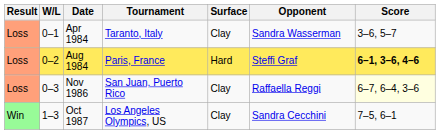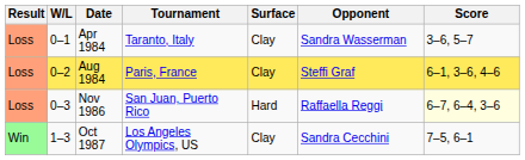 <table class="sortable wikitable">
 <tr>
 <th>Result</th>
 <th style="width:30px" class="unsortable">W/L</th>
 <th style="width:55px">Date</th>
 <th style="width:160px">Tournament</th>
 <th style="width:55px">Surface</th>
 <th style="width:160px">Opponent</th>
 <th style="width:120px" class="unsortable">Score</th>
 </tr>
 <tr>
 <td style="background:#ffa07a;">Loss</td>
 <td>0–1</td>
 <td>Apr 1984</td>
 <td><a href='#'>Taranto, Italy</a></td>
 <td>Clay</td>
 <td> <a href='#'>Sandra Wasserman</a></td>
 <td>3–6, 5–7</td>
 </tr>
 <tr bgcolor=ffea5c>
 <td style="background:#ffa07a;">Loss</td>
 <td>0–2</td>
 <td>Aug 1984</td>
 <td><a href='#'>Paris, France</a></td>
-<td>Hard</td>
+<td>Clay</td>
 <td> <a href='#'>Steffi Graf</a></td>
-<td><strong>6–1, 3–6, 4–6</strong></td>
+<td>6–1, 3–6, 4–6</td>
 </tr>
 <tr>
 <td style="background:#ffa07a;">Loss</td>
 <td>0–3</td>
 <td>Nov 1986</td>
 <td><a href='#'>San Juan, Puerto Rico</a></td>
-<td>Clay</td>
+<td>Hard</td>
 <td> <a href='#'>Raffaella Reggi</a></td>
 <td style="background: lightyellow;">6–7, 6–4, 3–6</td>
 </tr>
 <tr>
 <td style="background:#98fb98;">Win</td>
 <td>1–3</td>
 <td>Oct 1987</td>
 <td><a href='#'>Los Angeles Olympics</a>, US</td>
 <td>Clay</td>
 <td> <a href='#'>Sandra Cecchini</a></td>
 <td>7–5, 6–1</td>
 </tr>
 </table>
